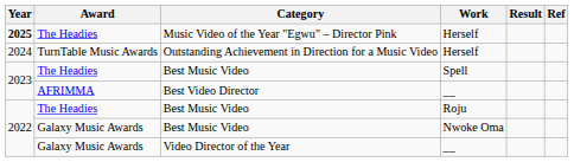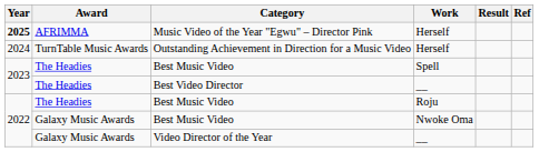 <table class="wikitable">
 <tr>
 <th>Year</th>
 <th>Award</th>
 <th>Category</th>
 <th>Work</th>
 <th>Result</th>
 <th>Ref</th>
 </tr>
 <tr>
 <td><strong>2025</strong></td>
-<td><a href='#'>The Headies</a></td>
+<td><a href='#'>AFRIMMA</a></td>
 <td>Music Video of the Year "Egwu" – Director Pink</td>
 <td>Herself</td>
 <td></td>
 <td></td>
 </tr>
 <tr>
 <td>2024</td>
 <td>TurnTable Music Awards</td>
 <td>Outstanding Achievement in Direction for a Music Video</td>
 <td>Herself</td>
 <td></td>
 <td></td>
 </tr>
 <tr>
 <td rowspan="2">2023</td>
 <td><a href='#'>The Headies</a></td>
 <td>Best Music Video</td>
 <td>Spell</td>
 <td></td>
 <td></td>
 </tr>
 <tr>
-<td><a href='#'>AFRIMMA</a></td>
+<td><a href='#'>The Headies</a></td>
 <td>Best Video Director</td>
 <td>__</td>
 <td></td>
 <td></td>
 </tr>
 <tr>
 <td rowspan="3">2022</td>
 <td><a href='#'>The Headies</a></td>
 <td>Best Music Video</td>
 <td>Roju</td>
 <td></td>
 <td></td>
 </tr>
 <tr>
 <td>Galaxy Music Awards</td>
 <td>Best Music Video</td>
 <td>Nwoke Oma</td>
 <td></td>
 <td></td>
 </tr>
 <tr>
 <td>Galaxy Music Awards</td>
 <td>Video Director of the Year</td>
 <td>__</td>
 <td></td>
 <td></td>
 </tr>
 </table>
